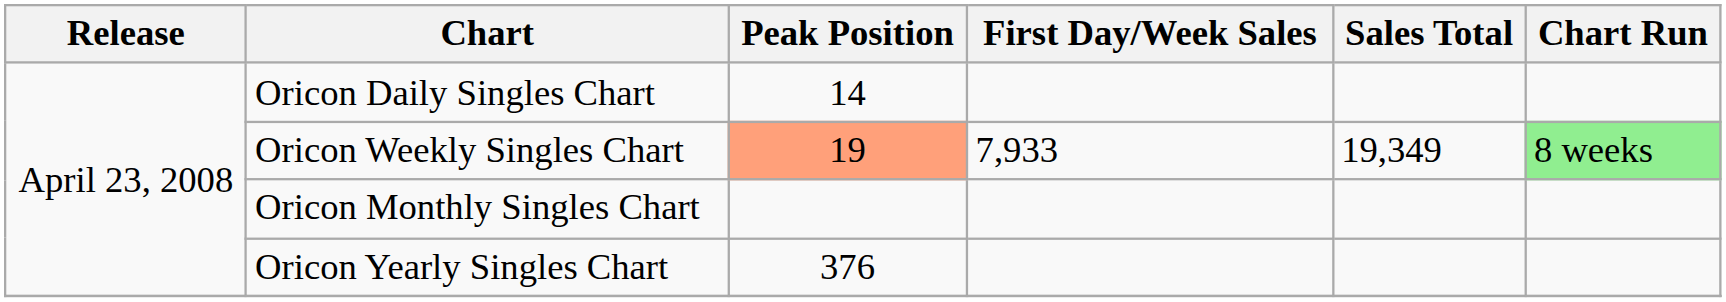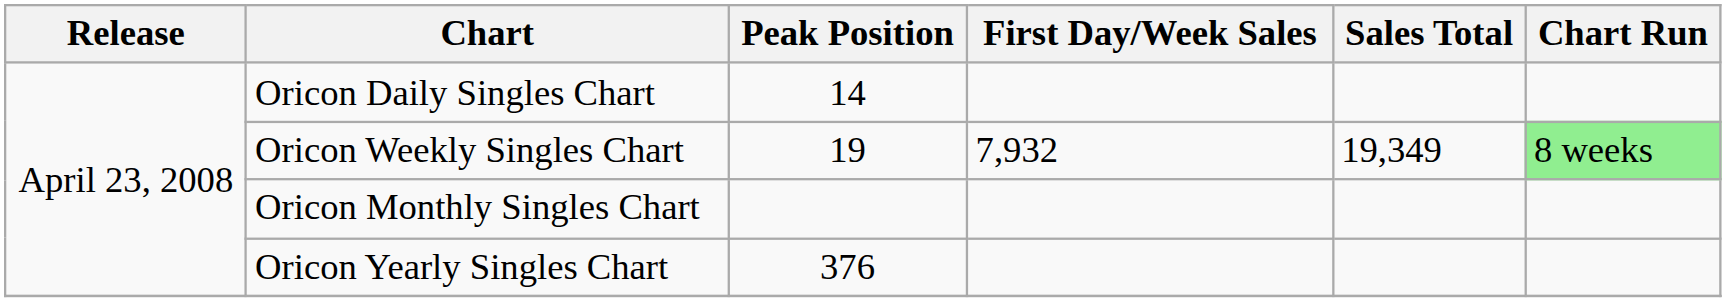 <table class="wikitable" width="750px">
 <tr>
 <th align="left">Release</th>
 <th align="left">Chart</th>
 <th align="left">Peak Position</th>
 <th align="left">First Day/Week Sales</th>
 <th align="left">Sales Total</th>
 <th align="left">Chart Run</th>
 </tr>
 <tr>
 <td align="center" rowspan="4">April 23, 2008</td>
 <td align="left">Oricon Daily Singles Chart</td>
 <td align="center">14</td>
 <td align="left"></td>
 <td align="left"></td>
 <td align="left"></td>
 </tr>
 <tr>
 <td align="left">Oricon Weekly Singles Chart</td>
-<td align="center" style="background: lightsalmon;">19</td>
-<td align="left">7,933</td>
+<td align="center">19</td>
+<td align="left">7,932</td>
 <td align="left">19,349</td>
 <td align="left" style="background: lightgreen;">8 weeks</td>
 </tr>
 <tr>
 <td align="left">Oricon Monthly Singles Chart</td>
 <td align="center"></td>
 <td align="left"></td>
 <td align="left"></td>
 <td align="left"></td>
 </tr>
 <tr>
 <td align="left">Oricon Yearly Singles Chart</td>
 <td align="center">376</td>
 <td align="left"></td>
 <td align="left"></td>
 <td align="left"></td>
 </tr>
 <tr>
 </tr>
 </table>
